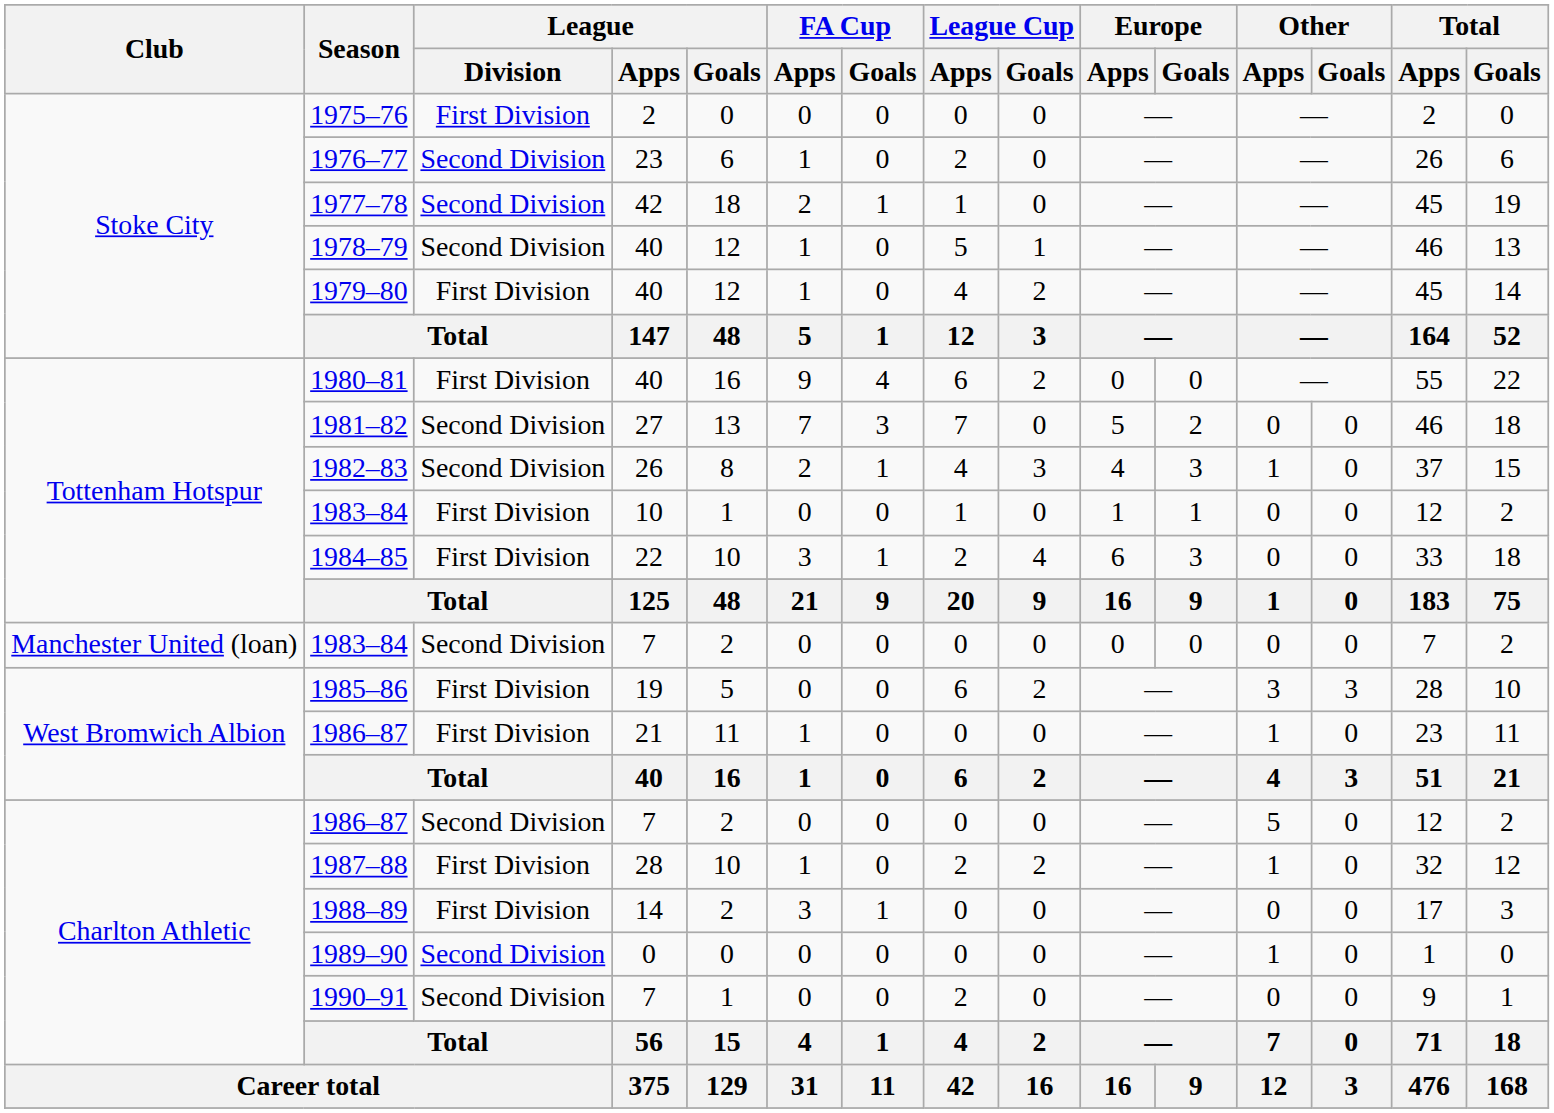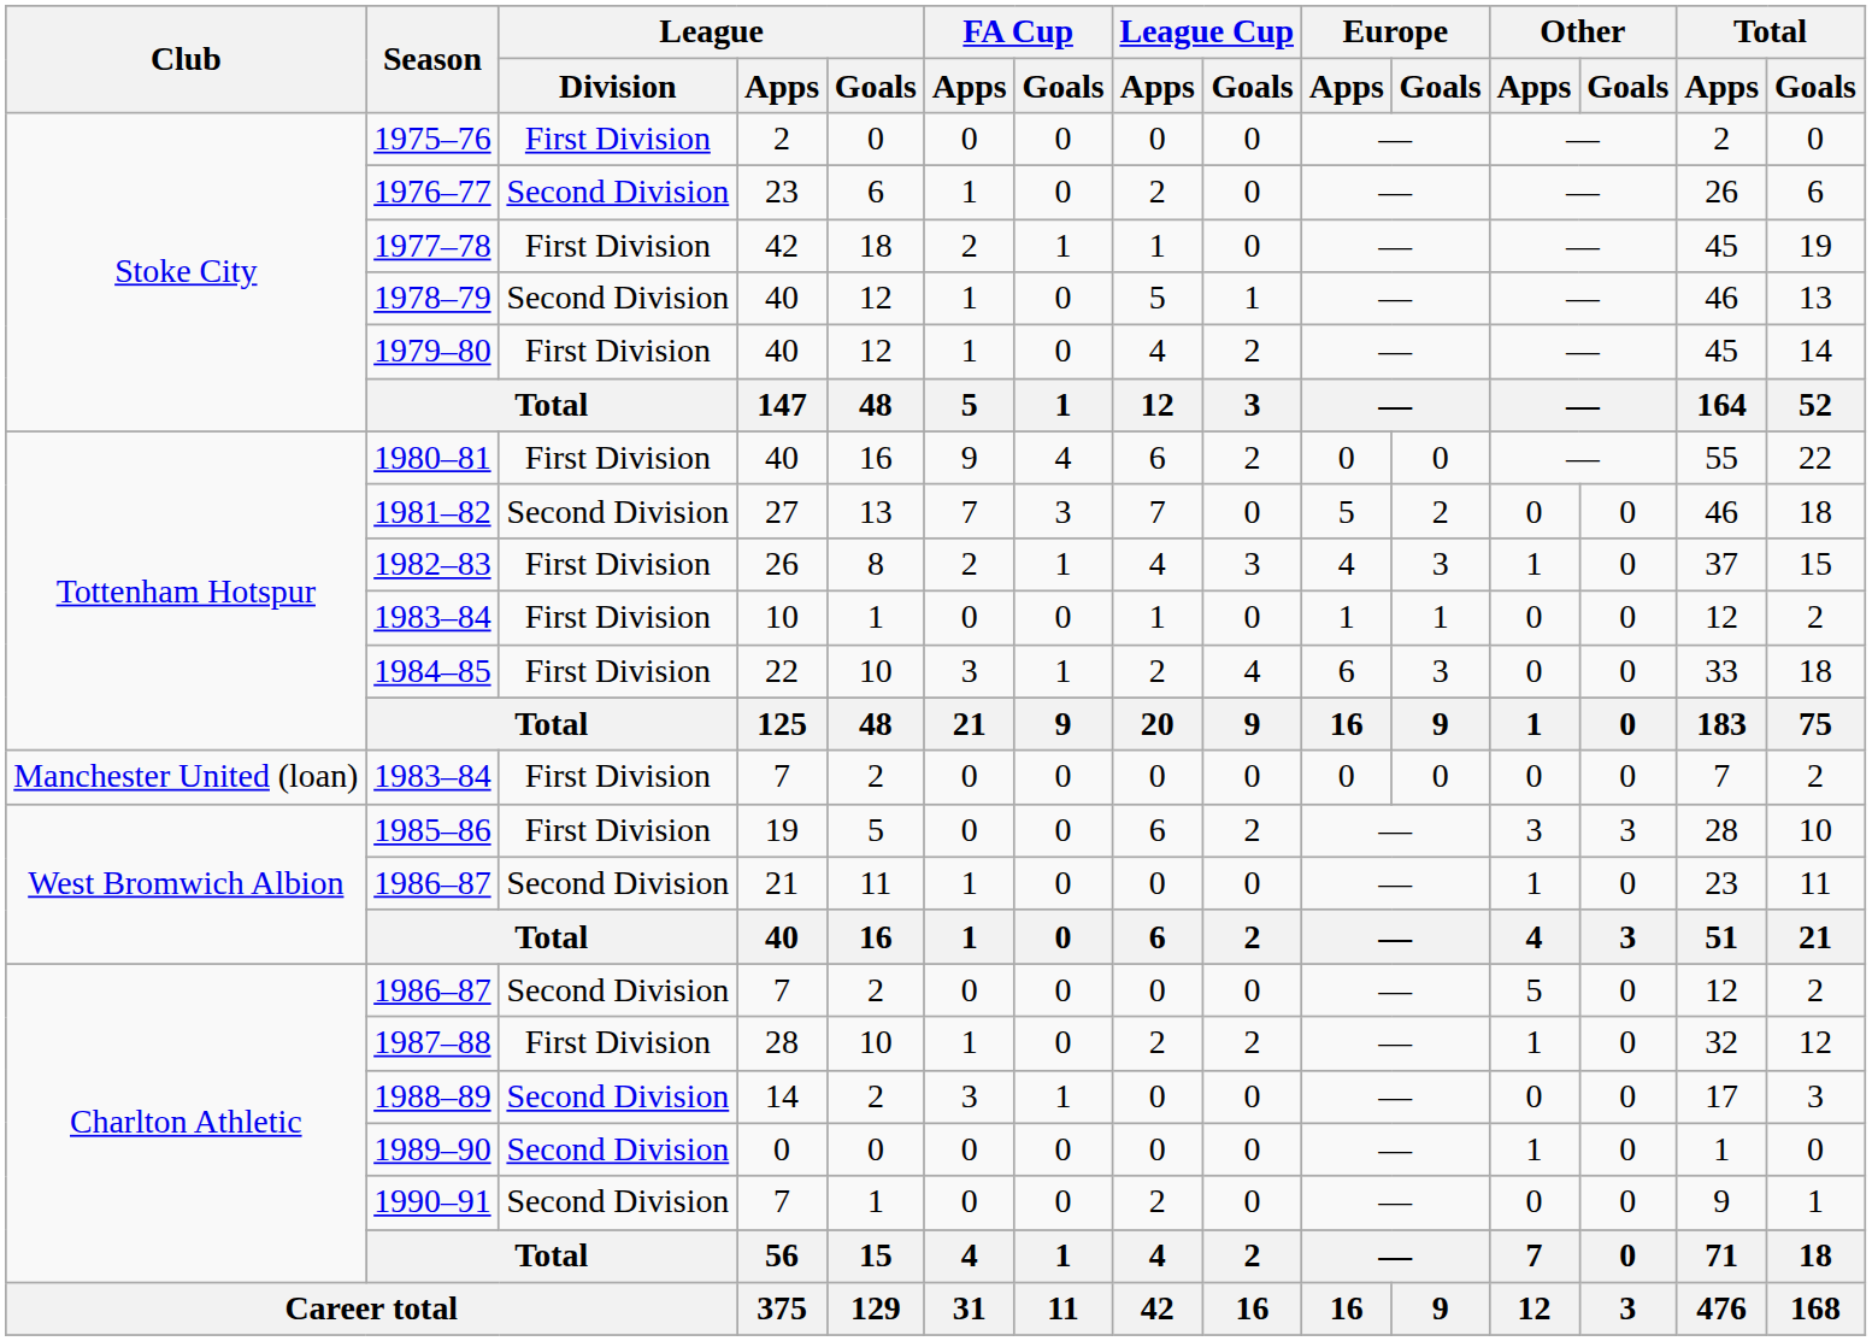 <table class="wikitable" style="text-align:center">
 <tr>
 <th rowspan="2">Club</th>
 <th rowspan="2">Season</th>
 <th colspan="3">League</th>
 <th colspan="2"><a href='#'>FA Cup</a></th>
 <th colspan="2"><a href='#'>League Cup</a></th>
 <th colspan="2">Europe</th>
 <th colspan="2">Other</th>
 <th colspan="2">Total</th>
 </tr>
 <tr>
 <th>Division</th>
 <th>Apps</th>
 <th>Goals</th>
 <th>Apps</th>
 <th>Goals</th>
 <th>Apps</th>
 <th>Goals</th>
 <th>Apps</th>
 <th>Goals</th>
 <th>Apps</th>
 <th>Goals</th>
 <th>Apps</th>
 <th>Goals</th>
 </tr>
 <tr>
 <td rowspan="6"><a href='#'>Stoke City</a></td>
 <td><a href='#'>1975–76</a></td>
 <td><a href='#'>First Division</a></td>
 <td>2</td>
 <td>0</td>
 <td>0</td>
 <td>0</td>
 <td>0</td>
 <td>0</td>
 <td colspan=2>—</td>
 <td colspan=2>—</td>
 <td>2</td>
 <td>0</td>
 </tr>
 <tr>
 <td><a href='#'>1976–77</a></td>
 <td><a href='#'>Second Division</a></td>
 <td>23</td>
 <td>6</td>
 <td>1</td>
 <td>0</td>
 <td>2</td>
 <td>0</td>
 <td colspan=2>—</td>
 <td colspan=2>—</td>
 <td>26</td>
 <td>6</td>
 </tr>
 <tr>
 <td><a href='#'>1977–78</a></td>
-<td><a href='#'>Second Division</a></td>
+<td>First Division</td>
 <td>42</td>
 <td>18</td>
 <td>2</td>
 <td>1</td>
 <td>1</td>
 <td>0</td>
 <td colspan=2>—</td>
 <td colspan=2>—</td>
 <td>45</td>
 <td>19</td>
 </tr>
 <tr>
 <td><a href='#'>1978–79</a></td>
 <td>Second Division</td>
 <td>40</td>
 <td>12</td>
 <td>1</td>
 <td>0</td>
 <td>5</td>
 <td>1</td>
 <td colspan=2>—</td>
 <td colspan=2>—</td>
 <td>46</td>
 <td>13</td>
 </tr>
 <tr>
 <td><a href='#'>1979–80</a></td>
 <td>First Division</td>
 <td>40</td>
 <td>12</td>
 <td>1</td>
 <td>0</td>
 <td>4</td>
 <td>2</td>
 <td colspan=2>—</td>
 <td colspan=2>—</td>
 <td>45</td>
 <td>14</td>
 </tr>
 <tr>
 <th colspan="2">Total</th>
 <th>147</th>
 <th>48</th>
 <th>5</th>
 <th>1</th>
 <th>12</th>
 <th>3</th>
 <th colspan=2>—</th>
 <th colspan=2>—</th>
 <th>164</th>
 <th>52</th>
 </tr>
 <tr>
 <td rowspan="6"><a href='#'>Tottenham Hotspur</a></td>
 <td><a href='#'>1980–81</a></td>
 <td>First Division</td>
 <td>40</td>
 <td>16</td>
 <td>9</td>
 <td>4</td>
 <td>6</td>
 <td>2</td>
 <td>0</td>
 <td>0</td>
 <td colspan=2>—</td>
 <td>55</td>
 <td>22</td>
 </tr>
 <tr>
 <td><a href='#'>1981–82</a></td>
 <td>Second Division</td>
 <td>27</td>
 <td>13</td>
 <td>7</td>
 <td>3</td>
 <td>7</td>
 <td>0</td>
 <td>5</td>
 <td>2</td>
 <td>0</td>
 <td>0</td>
 <td>46</td>
 <td>18</td>
 </tr>
 <tr>
 <td><a href='#'>1982–83</a></td>
-<td>Second Division</td>
+<td>First Division</td>
 <td>26</td>
 <td>8</td>
 <td>2</td>
 <td>1</td>
 <td>4</td>
 <td>3</td>
 <td>4</td>
 <td>3</td>
 <td>1</td>
 <td>0</td>
 <td>37</td>
 <td>15</td>
 </tr>
 <tr>
 <td><a href='#'>1983–84</a></td>
 <td>First Division</td>
 <td>10</td>
 <td>1</td>
 <td>0</td>
 <td>0</td>
 <td>1</td>
 <td>0</td>
 <td>1</td>
 <td>1</td>
 <td>0</td>
 <td>0</td>
 <td>12</td>
 <td>2</td>
 </tr>
 <tr>
 <td><a href='#'>1984–85</a></td>
 <td>First Division</td>
 <td>22</td>
 <td>10</td>
 <td>3</td>
 <td>1</td>
 <td>2</td>
 <td>4</td>
 <td>6</td>
 <td>3</td>
 <td>0</td>
 <td>0</td>
 <td>33</td>
 <td>18</td>
 </tr>
 <tr>
 <th colspan="2">Total</th>
 <th>125</th>
 <th>48</th>
 <th>21</th>
 <th>9</th>
 <th>20</th>
 <th>9</th>
 <th>16</th>
 <th>9</th>
 <th>1</th>
 <th>0</th>
 <th>183</th>
 <th>75</th>
 </tr>
 <tr>
 <td><a href='#'>Manchester United</a> (loan)</td>
 <td><a href='#'>1983–84</a></td>
-<td>Second Division</td>
+<td>First Division</td>
 <td>7</td>
 <td>2</td>
 <td>0</td>
 <td>0</td>
 <td>0</td>
 <td>0</td>
 <td>0</td>
 <td>0</td>
 <td>0</td>
 <td>0</td>
 <td>7</td>
 <td>2</td>
 </tr>
 <tr>
 <td rowspan="3"><a href='#'>West Bromwich Albion</a></td>
 <td><a href='#'>1985–86</a></td>
 <td>First Division</td>
 <td>19</td>
 <td>5</td>
 <td>0</td>
 <td>0</td>
 <td>6</td>
 <td>2</td>
 <td colspan=2>—</td>
 <td>3</td>
 <td>3</td>
 <td>28</td>
 <td>10</td>
 </tr>
 <tr>
 <td><a href='#'>1986–87</a></td>
-<td>First Division</td>
+<td>Second Division</td>
 <td>21</td>
 <td>11</td>
 <td>1</td>
 <td>0</td>
 <td>0</td>
 <td>0</td>
 <td colspan=2>—</td>
 <td>1</td>
 <td>0</td>
 <td>23</td>
 <td>11</td>
 </tr>
 <tr>
 <th colspan="2">Total</th>
 <th>40</th>
 <th>16</th>
 <th>1</th>
 <th>0</th>
 <th>6</th>
 <th>2</th>
 <th colspan=2>—</th>
 <th>4</th>
 <th>3</th>
 <th>51</th>
 <th>21</th>
 </tr>
 <tr>
 <td rowspan="6"><a href='#'>Charlton Athletic</a></td>
 <td><a href='#'>1986–87</a></td>
 <td>Second Division</td>
 <td>7</td>
 <td>2</td>
 <td>0</td>
 <td>0</td>
 <td>0</td>
 <td>0</td>
 <td colspan=2>—</td>
 <td>5</td>
 <td>0</td>
 <td>12</td>
 <td>2</td>
 </tr>
 <tr>
 <td><a href='#'>1987–88</a></td>
 <td>First Division</td>
 <td>28</td>
 <td>10</td>
 <td>1</td>
 <td>0</td>
 <td>2</td>
 <td>2</td>
 <td colspan=2>—</td>
 <td>1</td>
 <td>0</td>
 <td>32</td>
 <td>12</td>
 </tr>
 <tr>
 <td><a href='#'>1988–89</a></td>
-<td>First Division</td>
+<td><a href='#'>Second Division</a></td>
 <td>14</td>
 <td>2</td>
 <td>3</td>
 <td>1</td>
 <td>0</td>
 <td>0</td>
 <td colspan=2>—</td>
 <td>0</td>
 <td>0</td>
 <td>17</td>
 <td>3</td>
 </tr>
 <tr>
 <td><a href='#'>1989–90</a></td>
 <td><a href='#'>Second Division</a></td>
 <td>0</td>
 <td>0</td>
 <td>0</td>
 <td>0</td>
 <td>0</td>
 <td>0</td>
 <td colspan=2>—</td>
 <td>1</td>
 <td>0</td>
 <td>1</td>
 <td>0</td>
 </tr>
 <tr>
 <td><a href='#'>1990–91</a></td>
 <td>Second Division</td>
 <td>7</td>
 <td>1</td>
 <td>0</td>
 <td>0</td>
 <td>2</td>
 <td>0</td>
 <td colspan=2>—</td>
 <td>0</td>
 <td>0</td>
 <td>9</td>
 <td>1</td>
 </tr>
 <tr>
 <th colspan="2">Total</th>
 <th>56</th>
 <th>15</th>
 <th>4</th>
 <th>1</th>
 <th>4</th>
 <th>2</th>
 <th colspan=2>—</th>
 <th>7</th>
 <th>0</th>
 <th>71</th>
 <th>18</th>
 </tr>
 <tr>
 <th colspan="3">Career total</th>
 <th>375</th>
 <th>129</th>
 <th>31</th>
 <th>11</th>
 <th>42</th>
 <th>16</th>
 <th>16</th>
 <th>9</th>
 <th>12</th>
 <th>3</th>
 <th>476</th>
 <th>168</th>
 </tr>
 </table>
